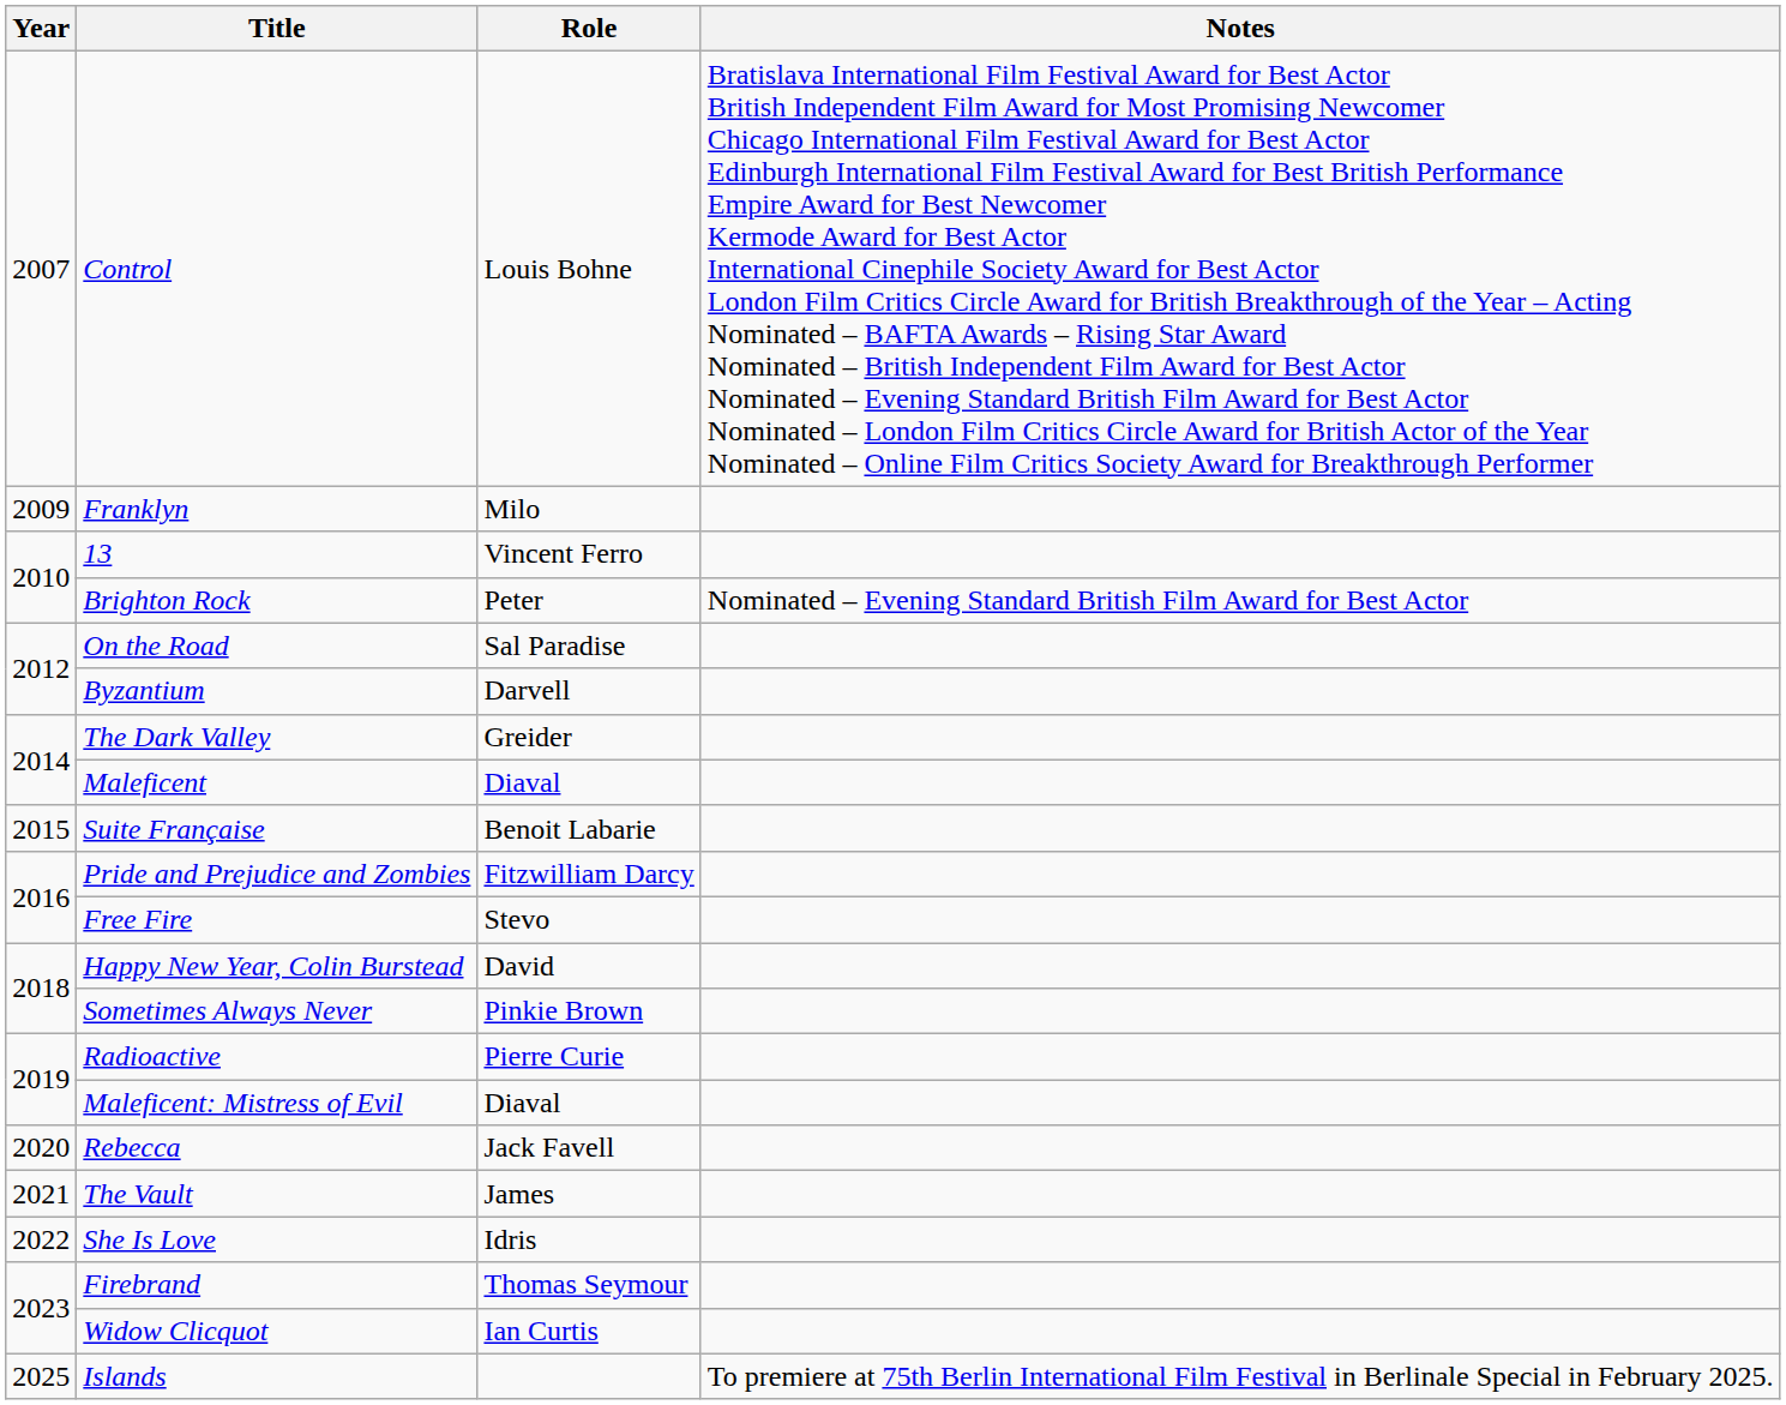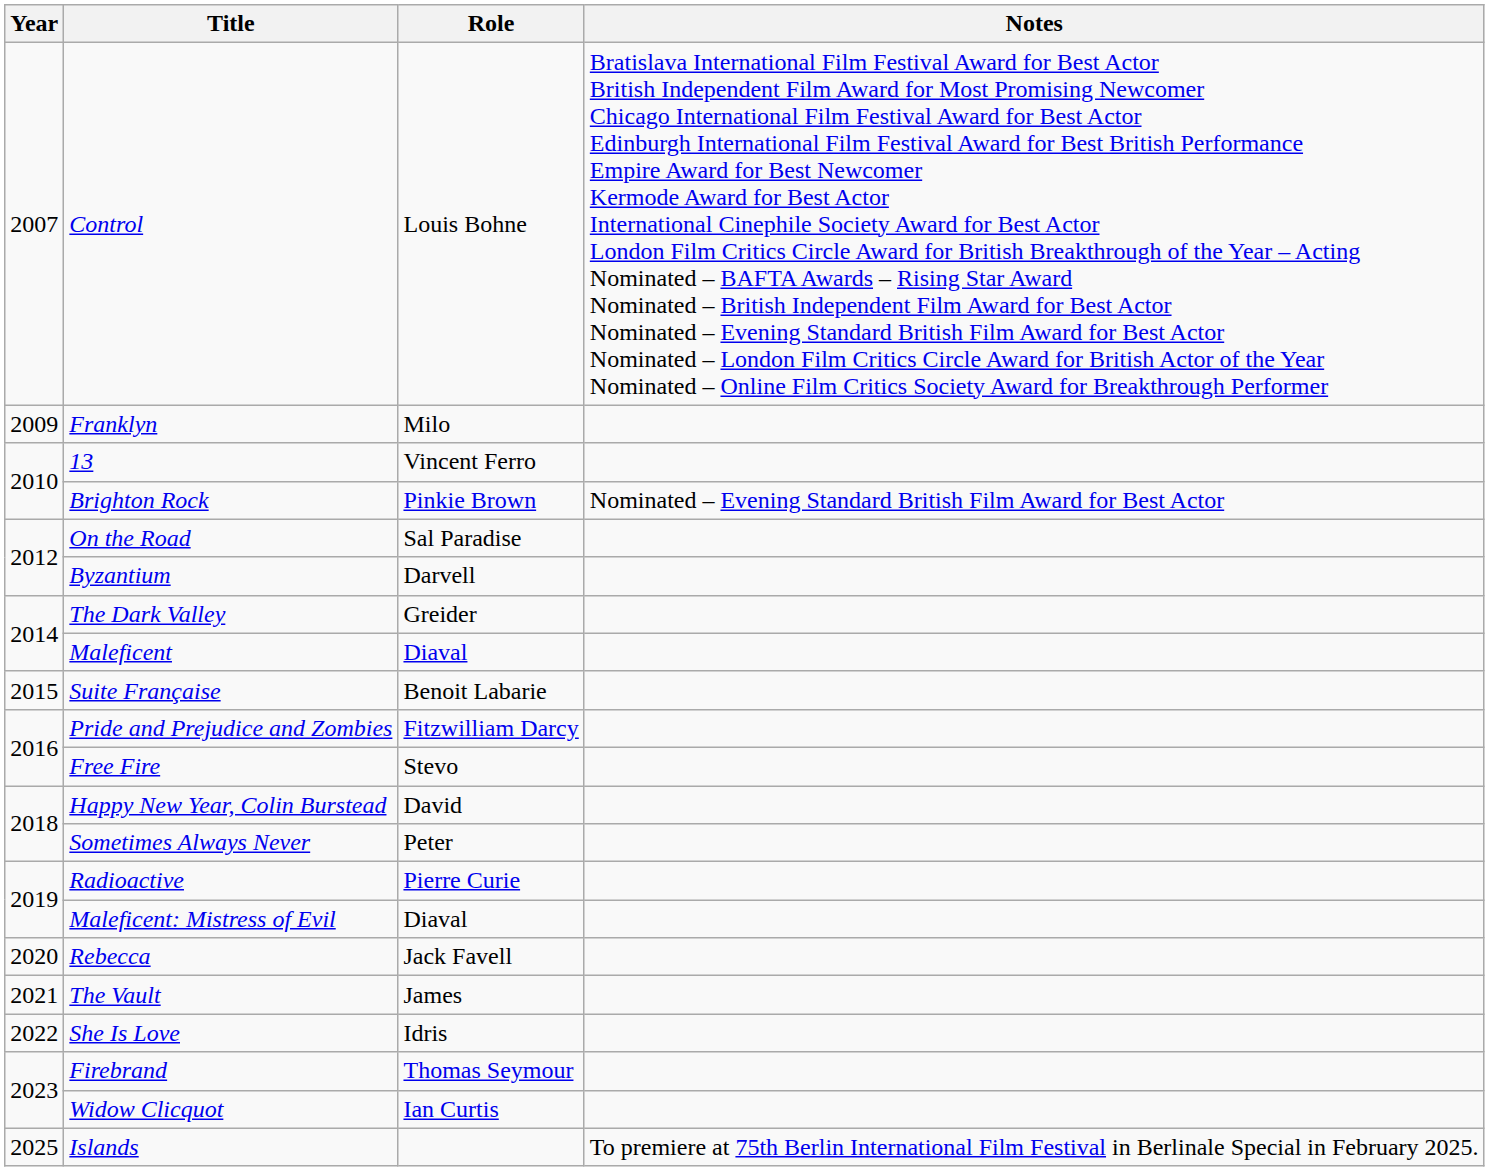 <table class="wikitable sortable">
 <tr>
 <th>Year</th>
 <th>Title</th>
 <th>Role</th>
 <th class="unsortable">Notes</th>
 </tr>
 <tr>
 <td>2007</td>
 <td><em><a href='#'>Control</a></em></td>
 <td>Louis Bohne</td>
 <td><a href='#'>Bratislava International Film Festival Award for Best Actor</a><br><a href='#'>British Independent Film Award for Most Promising Newcomer</a><br><a href='#'>Chicago International Film Festival Award for Best Actor</a><br><a href='#'>Edinburgh International Film Festival Award for Best British Performance</a><br><a href='#'>Empire Award for Best Newcomer</a><br> <a href='#'>Kermode Award for Best Actor</a> <br><a href='#'>International Cinephile Society Award for Best Actor</a><br><a href='#'>London Film Critics Circle Award for British Breakthrough of the Year – Acting</a><br>Nominated – <a href='#'>BAFTA Awards</a> – <a href='#'>Rising Star Award</a><br>Nominated – <a href='#'>British Independent Film Award for Best Actor</a><br>Nominated – <a href='#'>Evening Standard British Film Award for Best Actor</a><br>Nominated – <a href='#'>London Film Critics Circle Award for British Actor of the Year</a><br>Nominated – <a href='#'>Online Film Critics Society Award for Breakthrough Performer</a></td>
 </tr>
 <tr>
 <td>2009</td>
 <td><em><a href='#'>Franklyn</a></em></td>
 <td>Milo</td>
 <td></td>
 </tr>
 <tr>
 <td rowspan="2">2010</td>
 <td><em><a href='#'>13</a></em></td>
 <td>Vincent Ferro</td>
 <td></td>
 </tr>
 <tr>
 <td><em><a href='#'>Brighton Rock</a></em></td>
-<td>Peter</td>
+<td><a href='#'>Pinkie Brown</a></td>
 <td>Nominated – <a href='#'>Evening Standard British Film Award for Best Actor</a></td>
 </tr>
 <tr>
 <td rowspan="2">2012</td>
 <td><em><a href='#'>On the Road</a></em></td>
 <td>Sal Paradise</td>
 <td></td>
 </tr>
 <tr>
 <td><em><a href='#'>Byzantium</a></em></td>
 <td>Darvell</td>
 <td></td>
 </tr>
 <tr>
 <td rowspan="2">2014</td>
 <td><em><a href='#'>The Dark Valley</a></em></td>
 <td>Greider</td>
 <td></td>
 </tr>
 <tr>
 <td><em><a href='#'>Maleficent</a></em></td>
 <td><a href='#'>Diaval</a></td>
 <td></td>
 </tr>
 <tr>
 <td>2015</td>
 <td><em><a href='#'>Suite Française</a></em></td>
 <td>Benoit Labarie</td>
 <td></td>
 </tr>
 <tr>
 <td rowspan="2">2016</td>
 <td><em><a href='#'>Pride and Prejudice and Zombies</a></em></td>
 <td><a href='#'>Fitzwilliam Darcy</a></td>
 <td></td>
 </tr>
 <tr>
 <td><em><a href='#'>Free Fire</a></em></td>
 <td>Stevo</td>
 <td></td>
 </tr>
 <tr>
 <td rowspan="2">2018</td>
 <td><em><a href='#'>Happy New Year, Colin Burstead</a></em></td>
 <td>David</td>
 <td></td>
 </tr>
 <tr>
 <td><em><a href='#'>Sometimes Always Never</a></em></td>
-<td><a href='#'>Pinkie Brown</a></td>
+<td>Peter</td>
 <td></td>
 </tr>
 <tr>
 <td rowspan="2">2019</td>
 <td><em><a href='#'>Radioactive</a></em></td>
 <td><a href='#'>Pierre Curie</a></td>
 <td></td>
 </tr>
 <tr>
 <td><em><a href='#'>Maleficent: Mistress of Evil</a></em></td>
 <td>Diaval</td>
 <td></td>
 </tr>
 <tr>
 <td>2020</td>
 <td><em><a href='#'>Rebecca</a></em></td>
 <td>Jack Favell</td>
 <td></td>
 </tr>
 <tr>
 <td>2021</td>
 <td><a href='#'><em>The Vault</em></a></td>
 <td>James</td>
 <td></td>
 </tr>
 <tr>
 <td>2022</td>
 <td><em><a href='#'>She Is Love</a></em></td>
 <td>Idris</td>
 <td></td>
 </tr>
 <tr>
 <td rowspan="2">2023</td>
 <td><em><a href='#'>Firebrand</a></em></td>
 <td><a href='#'>Thomas Seymour</a></td>
 <td></td>
 </tr>
 <tr>
 <td><em><a href='#'>Widow Clicquot</a></em></td>
 <td><a href='#'>Ian Curtis</a></td>
 <td></td>
 </tr>
 <tr>
 <td>2025</td>
 <td><em><a href='#'>Islands</a></em></td>
 <td></td>
 <td>To premiere at <a href='#'>75th Berlin International Film Festival</a> in Berlinale Special in February 2025.</td>
 </tr>
 </table>
